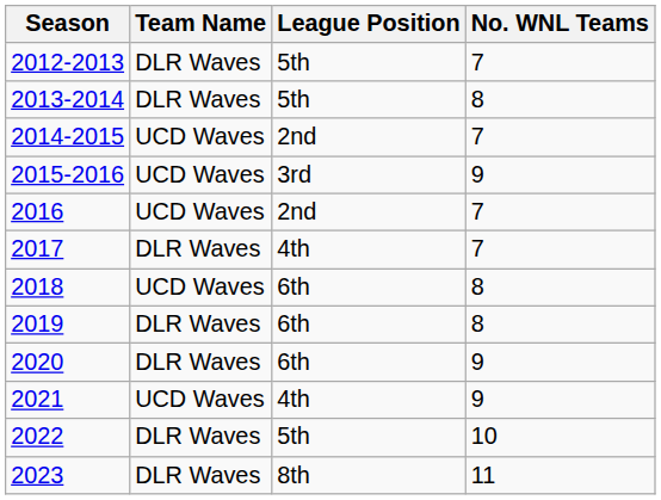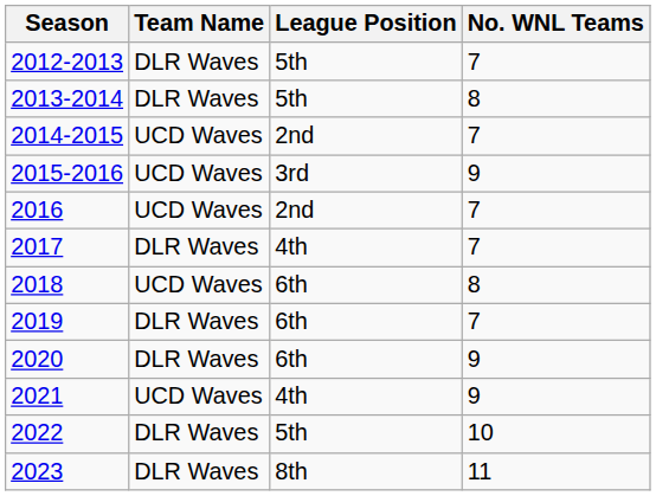 <table class="wikitable">
 <tr>
 <th>Season</th>
 <th>Team Name</th>
 <th>League Position</th>
 <th>No. WNL Teams</th>
 </tr>
 <tr>
 <td><a href='#'>2012-2013</a></td>
 <td>DLR Waves</td>
 <td>5th</td>
 <td>7</td>
 </tr>
 <tr>
 <td><a href='#'>2013-2014</a></td>
 <td>DLR Waves</td>
 <td>5th</td>
 <td>8</td>
 </tr>
 <tr>
 <td><a href='#'>2014-2015</a></td>
 <td>UCD Waves</td>
 <td>2nd</td>
 <td>7</td>
 </tr>
 <tr>
 <td><a href='#'>2015-2016</a></td>
 <td>UCD Waves</td>
 <td>3rd</td>
 <td>9</td>
 </tr>
 <tr>
 <td><a href='#'>2016</a></td>
 <td>UCD Waves</td>
 <td>2nd</td>
 <td>7</td>
 </tr>
 <tr>
 <td><a href='#'>2017</a></td>
 <td>DLR Waves</td>
 <td>4th</td>
 <td>7</td>
 </tr>
 <tr>
 <td><a href='#'>2018</a></td>
 <td>UCD Waves</td>
 <td>6th</td>
 <td>8</td>
 </tr>
 <tr>
 <td><a href='#'>2019</a></td>
 <td>DLR Waves</td>
 <td>6th</td>
-<td>8</td>
+<td>7</td>
 </tr>
 <tr>
 <td><a href='#'>2020</a></td>
 <td>DLR Waves</td>
 <td>6th</td>
 <td>9</td>
 </tr>
 <tr>
 <td><a href='#'>2021</a></td>
 <td>UCD Waves</td>
 <td>4th</td>
 <td>9</td>
 </tr>
 <tr>
 <td><a href='#'>2022</a></td>
 <td>DLR Waves</td>
 <td>5th</td>
 <td>10</td>
 </tr>
 <tr>
 <td><a href='#'>2023</a></td>
 <td>DLR Waves</td>
 <td>8th</td>
 <td>11</td>
 </tr>
 </table>
